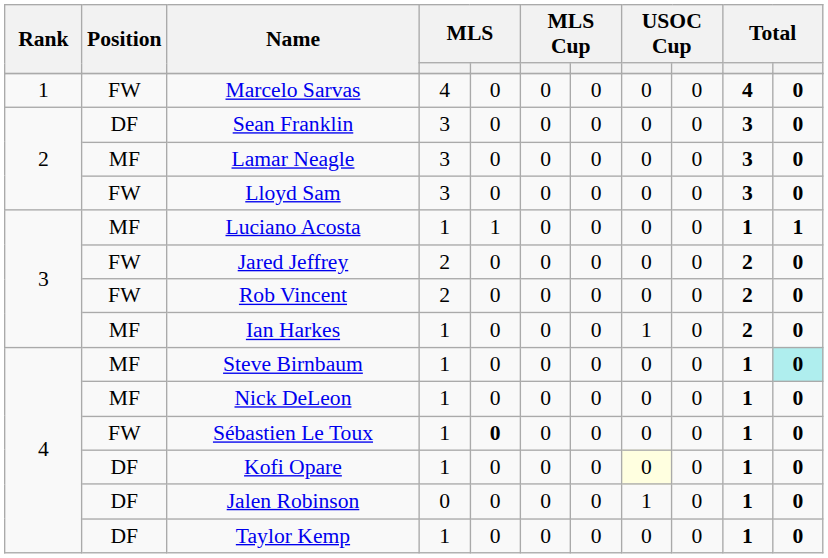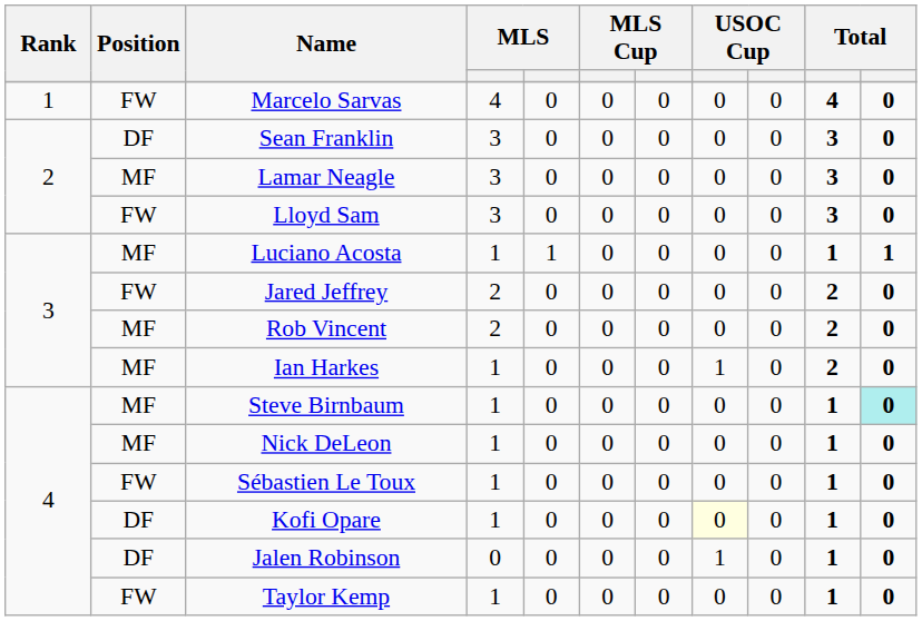 <table class="wikitable" style="text-align: center;">
 <tr>
 <th rowspan="2" style="width:50px;">Rank</th>
 <th rowspan="2" style="width:50px;">Position</th>
 <th rowspan="2" style="width:180px;">Name</th>
 <th colspan="2">MLS</th>
 <th colspan="2">MLS Cup</th>
 <th colspan="2">USOC Cup</th>
 <th colspan="2"><strong>Total</strong></th>
 </tr>
 <tr>
 <th style="width:30px;"></th>
 <th style="width:30px;"></th>
 <th style="width:30px;"></th>
 <th style="width:30px;"></th>
 <th style="width:30px;"></th>
 <th style="width:30px;"></th>
 <th style="width:30px;"></th>
 <th style="width:30px;"></th>
 </tr>
 <tr>
 </tr>
 <tr>
 <td>1</td>
 <td>FW</td>
 <td><a href='#'>Marcelo Sarvas</a></td>
 <td>4</td>
 <td>0</td>
 <td>0</td>
 <td>0</td>
 <td>0</td>
 <td>0</td>
 <td><strong>4</strong></td>
 <td><strong>0</strong></td>
 </tr>
 <tr>
 <td rowspan=3>2</td>
 <td>DF</td>
 <td><a href='#'>Sean Franklin</a></td>
 <td>3</td>
 <td>0</td>
 <td>0</td>
 <td>0</td>
 <td>0</td>
 <td>0</td>
 <td><strong>3</strong></td>
 <td><strong>0</strong></td>
 </tr>
 <tr>
 <td>MF</td>
 <td><a href='#'>Lamar Neagle</a></td>
 <td>3</td>
 <td>0</td>
 <td>0</td>
 <td>0</td>
 <td>0</td>
 <td>0</td>
 <td><strong>3</strong></td>
 <td><strong>0</strong></td>
 </tr>
 <tr>
 <td>FW</td>
 <td><a href='#'>Lloyd Sam</a></td>
 <td>3</td>
 <td>0</td>
 <td>0</td>
 <td>0</td>
 <td>0</td>
 <td>0</td>
 <td><strong>3</strong></td>
 <td><strong>0</strong></td>
 </tr>
 <tr>
 <td rowspan=4>3</td>
 <td>MF</td>
 <td><a href='#'>Luciano Acosta</a></td>
 <td>1</td>
 <td>1</td>
 <td>0</td>
 <td>0</td>
 <td>0</td>
 <td>0</td>
 <td><strong>1</strong></td>
 <td><strong>1</strong></td>
 </tr>
 <tr>
 <td>FW</td>
 <td><a href='#'>Jared Jeffrey</a></td>
 <td>2</td>
 <td>0</td>
 <td>0</td>
 <td>0</td>
 <td>0</td>
 <td>0</td>
 <td><strong>2</strong></td>
 <td><strong>0</strong></td>
 </tr>
 <tr>
-<td>FW</td>
+<td>MF</td>
 <td><a href='#'>Rob Vincent</a></td>
 <td>2</td>
 <td>0</td>
 <td>0</td>
 <td>0</td>
 <td>0</td>
 <td>0</td>
 <td><strong>2</strong></td>
 <td><strong>0</strong></td>
 </tr>
 <tr>
 <td>MF</td>
 <td><a href='#'>Ian Harkes</a></td>
 <td>1</td>
 <td>0</td>
 <td>0</td>
 <td>0</td>
 <td>1</td>
 <td>0</td>
 <td><strong>2</strong></td>
 <td><strong>0</strong></td>
 </tr>
 <tr>
 <td rowspan=6>4</td>
 <td>MF</td>
 <td><a href='#'>Steve Birnbaum</a></td>
 <td>1</td>
 <td>0</td>
 <td>0</td>
 <td>0</td>
 <td>0</td>
 <td>0</td>
 <td><strong>1</strong></td>
 <td style="background: paleturquoise;"><strong>0</strong></td>
 </tr>
 <tr>
 <td>MF</td>
 <td><a href='#'>Nick DeLeon</a></td>
 <td>1</td>
 <td>0</td>
 <td>0</td>
 <td>0</td>
 <td>0</td>
 <td>0</td>
 <td><strong>1</strong></td>
 <td><strong>0</strong></td>
 </tr>
 <tr>
 <td>FW</td>
 <td><a href='#'>Sébastien Le Toux</a></td>
 <td>1</td>
-<td><strong>0</strong></td>
+<td>0</td>
 <td>0</td>
 <td>0</td>
 <td>0</td>
 <td>0</td>
 <td><strong>1</strong></td>
 <td><strong>0</strong></td>
 </tr>
 <tr>
 <td>DF</td>
 <td><a href='#'>Kofi Opare</a></td>
 <td>1</td>
 <td>0</td>
 <td>0</td>
 <td>0</td>
 <td style="background: lightyellow;">0</td>
 <td>0</td>
 <td><strong>1</strong></td>
 <td><strong>0</strong></td>
 </tr>
 <tr>
 <td>DF</td>
 <td><a href='#'>Jalen Robinson</a></td>
 <td>0</td>
 <td>0</td>
 <td>0</td>
 <td>0</td>
 <td>1</td>
 <td>0</td>
 <td><strong>1</strong></td>
 <td><strong>0</strong></td>
 </tr>
 <tr>
-<td>DF</td>
+<td>FW</td>
 <td><a href='#'>Taylor Kemp</a></td>
 <td>1</td>
 <td>0</td>
 <td>0</td>
 <td>0</td>
 <td>0</td>
 <td>0</td>
 <td><strong>1</strong></td>
 <td><strong>0</strong></td>
 </tr>
 </table>
